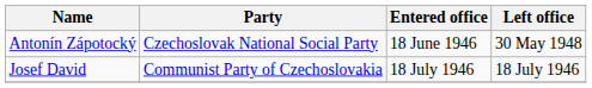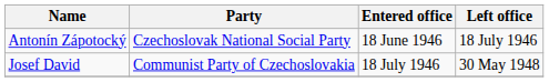 <table class="wikitable">
 <tr>
 <th>Name</th>
 <th>Party</th>
 <th>Entered office</th>
 <th>Left office</th>
 </tr>
 <tr>
 <td><a href='#'>Antonín Zápotocký</a></td>
 <td><a href='#'>Czechoslovak National Social Party</a></td>
 <td>18 June 1946</td>
-<td>30 May 1948</td>
+<td>18 July 1946</td>
 </tr>
 <tr>
 <td><a href='#'>Josef David</a></td>
 <td><a href='#'>Communist Party of Czechoslovakia</a></td>
 <td>18 July 1946</td>
-<td>18 July 1946</td>
+<td>30 May 1948</td>
 </tr>
 <tr>
 </tr>
 </table>
